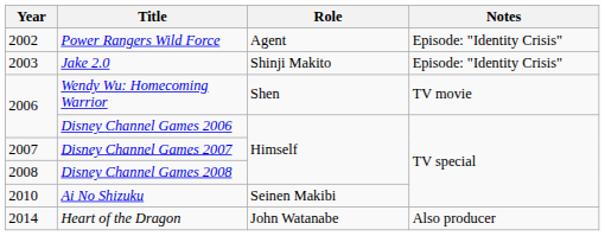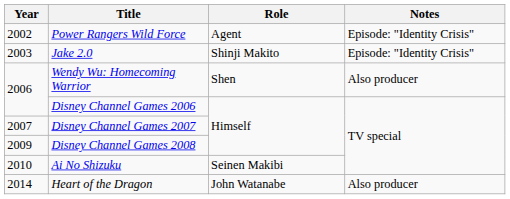 <table class="wikitable sortable">
 <tr>
 <th width="50px">Year</th>
 <th width="200px">Title</th>
 <th width="170px">Role</th>
 <th width="200px">Notes</th>
 </tr>
 <tr>
 <td>2002</td>
 <td><em><a href='#'>Power Rangers Wild Force</a></em></td>
 <td>Agent</td>
 <td>Episode: "Identity Crisis"</td>
 </tr>
 <tr>
 <td>2003</td>
 <td><em><a href='#'>Jake 2.0</a></em></td>
 <td>Shinji Makito</td>
 <td>Episode: "Identity Crisis"</td>
 </tr>
 <tr>
 <td rowspan="2">2006</td>
 <td><em><a href='#'>Wendy Wu: Homecoming Warrior</a></em></td>
 <td>Shen</td>
-<td>TV movie</td>
+<td>Also producer</td>
 </tr>
 <tr>
 <td><em><a href='#'>Disney Channel Games 2006</a></em></td>
 <td rowspan="3">Himself</td>
 <td rowspan="4">TV special</td>
 </tr>
 <tr>
 <td>2007</td>
 <td><em><a href='#'>Disney Channel Games 2007</a></em></td>
 </tr>
 <tr>
-<td>2008</td>
+<td>2009</td>
 <td><em><a href='#'>Disney Channel Games 2008</a></em></td>
 </tr>
 <tr>
 <td>2010</td>
 <td><em><a href='#'>Ai No Shizuku</a></em></td>
 <td>Seinen Makibi</td>
 </tr>
 <tr>
 <td>2014</td>
 <td><em>Heart of the Dragon</em></td>
 <td>John Watanabe</td>
 <td>Also producer</td>
 </tr>
 </table>
